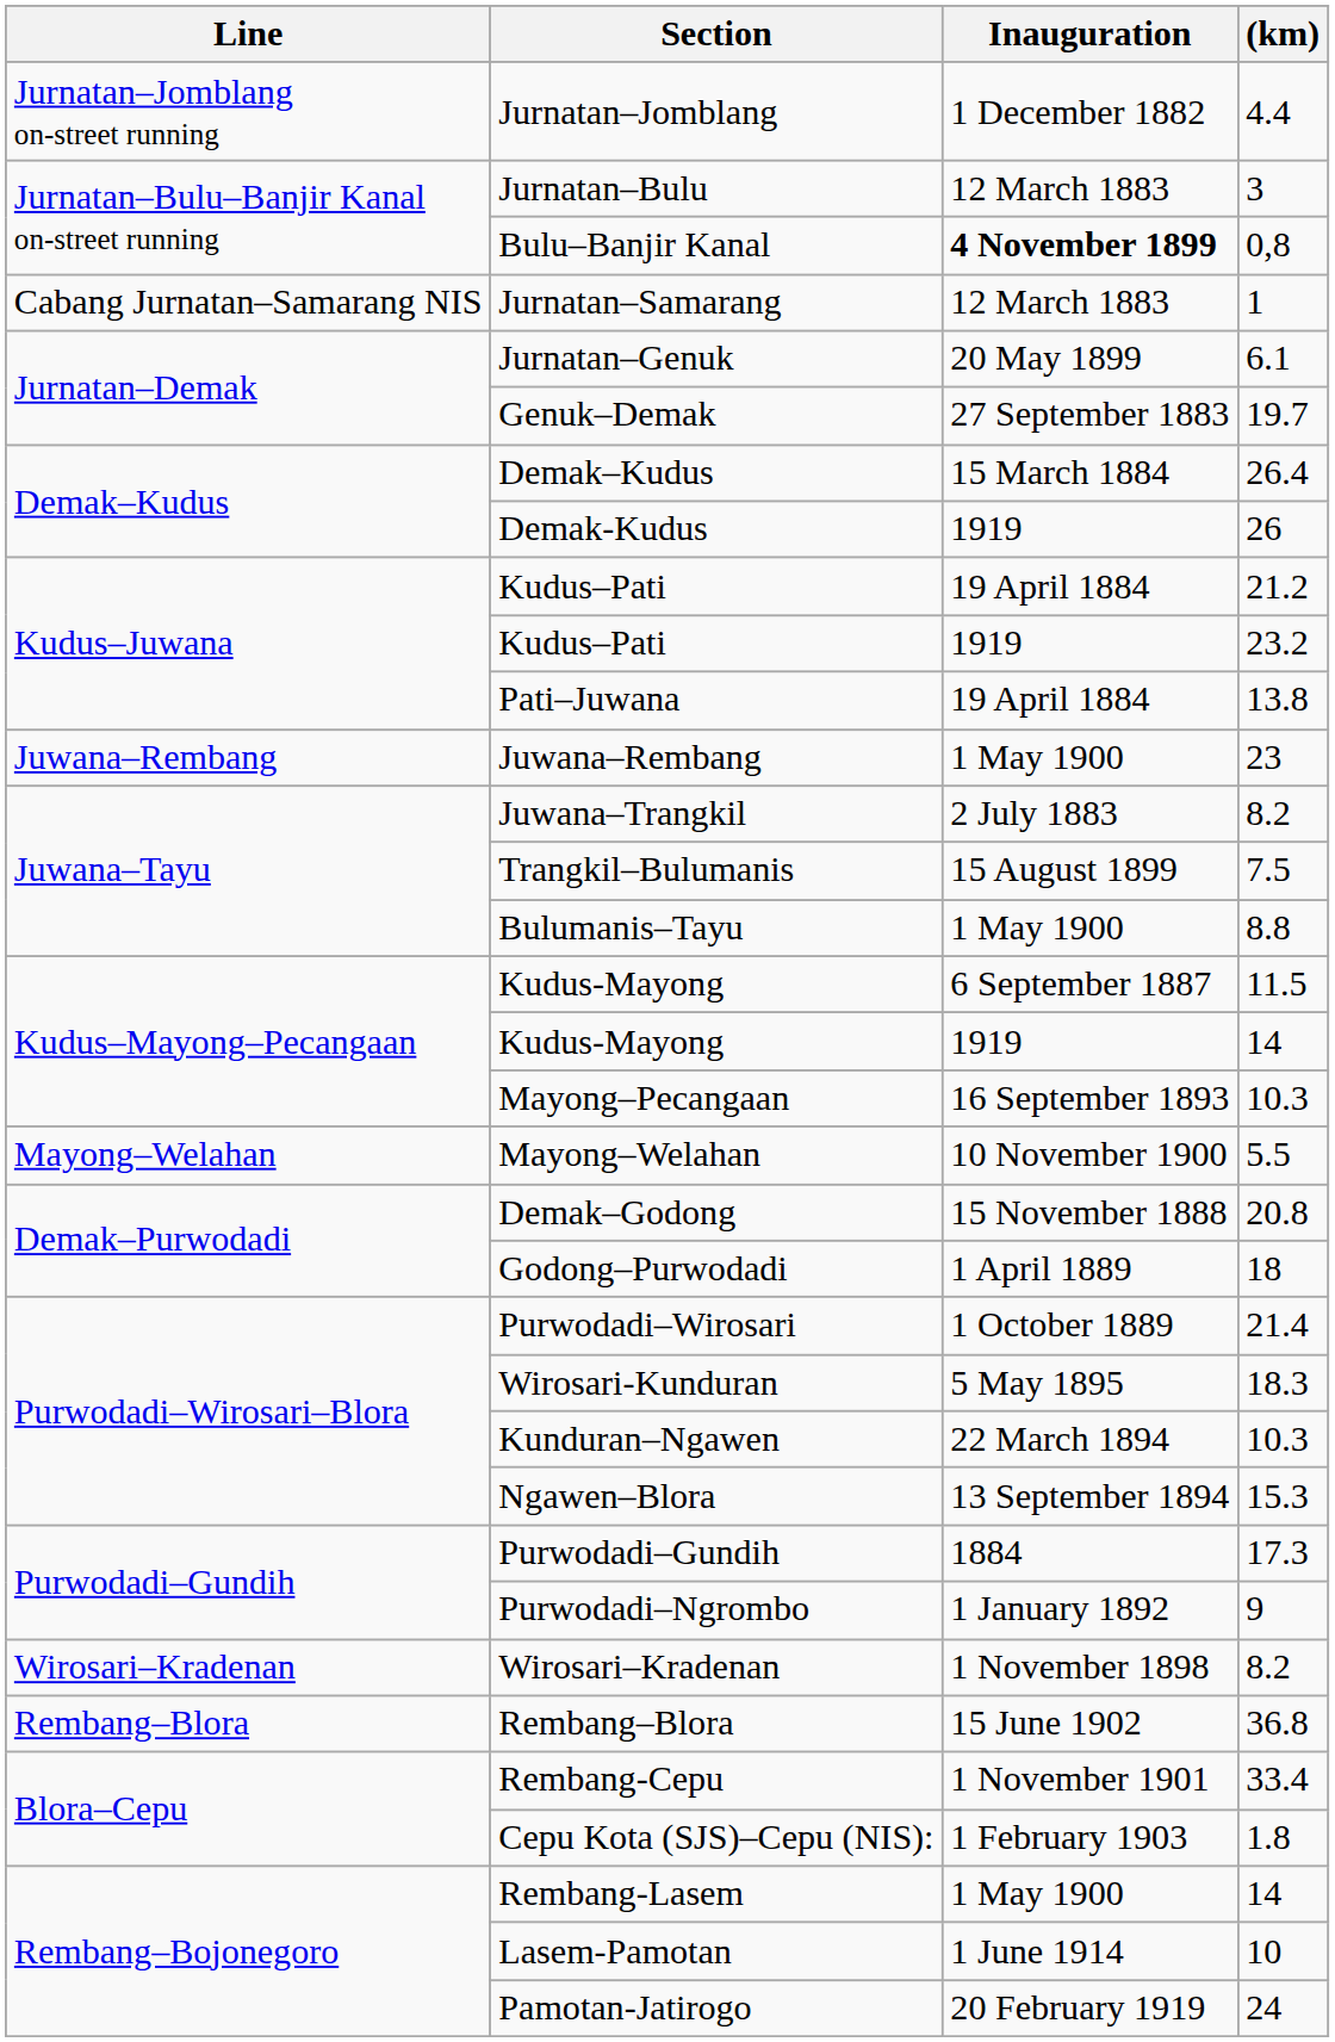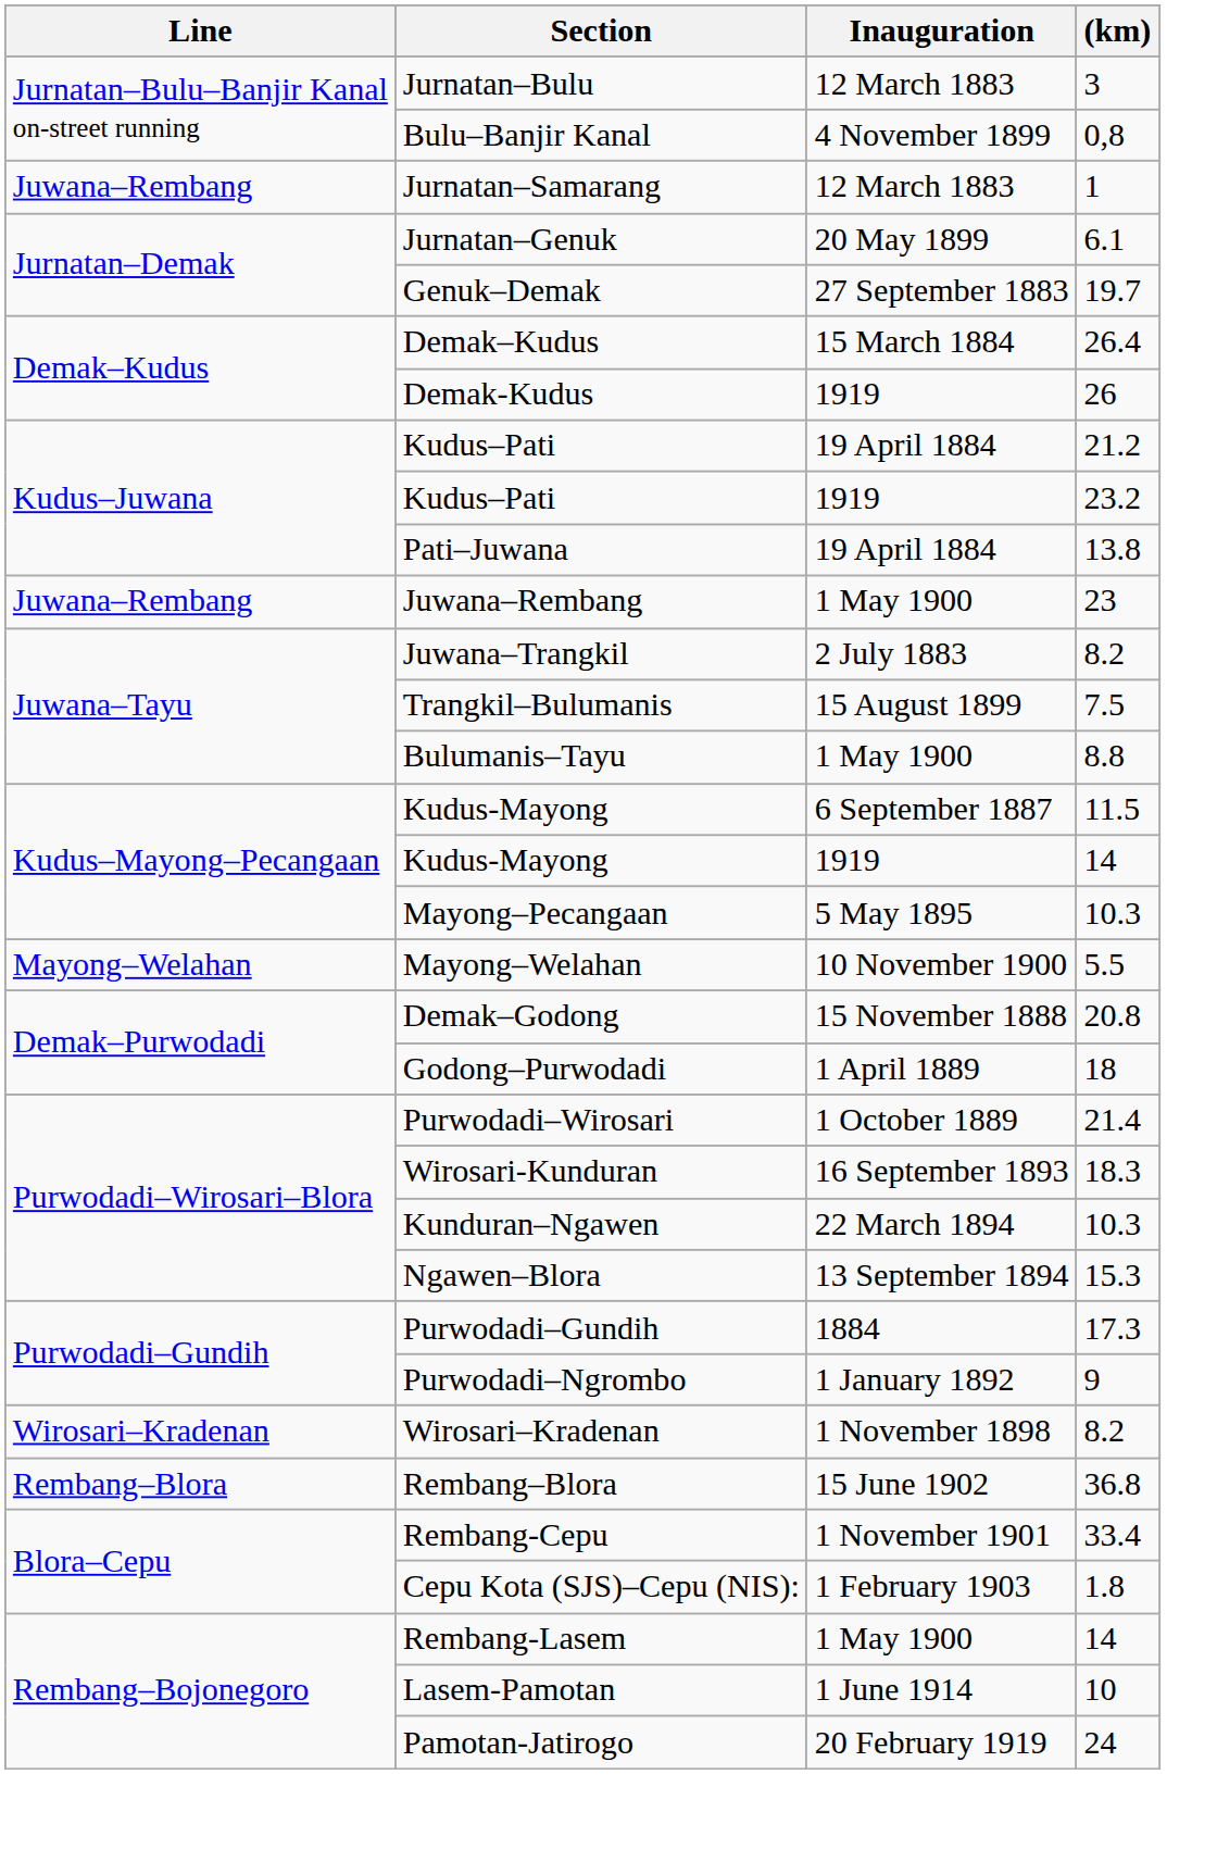 <table class="wikitable">
 <tr>
 <th>Line</th>
 <th>Section</th>
 <th>Inauguration</th>
 <th>(km)</th>
-</tr>
-<tr>
-<td><a href='#'>Jurnatan–Jomblang</a><br><small>on-street running</small></td>
-<td>Jurnatan–Jomblang</td>
-<td>1 December 1882</td>
-<td>4.4</td>
 </tr>
 <tr>
 <td rowspan="2"><a href='#'>Jurnatan–Bulu–Banjir Kanal</a><br><small>on-street running</small></td>
 <td>Jurnatan–Bulu</td>
 <td>12 March 1883</td>
 <td>3</td>
 </tr>
 <tr>
 <td>Bulu–Banjir Kanal</td>
-<td><strong>4 November 1899</strong></td>
+<td>4 November 1899</td>
 <td>0,8</td>
 </tr>
 <tr>
-<td>Cabang Jurnatan–Samarang NIS</td>
+<td><a href='#'>Juwana–Rembang</a></td>
 <td>Jurnatan–Samarang</td>
 <td>12 March 1883</td>
 <td>1</td>
 </tr>
 <tr>
 <td rowspan="2"><a href='#'>Jurnatan–Demak</a></td>
 <td>Jurnatan–Genuk</td>
 <td>20 May 1899</td>
 <td>6.1</td>
 </tr>
 <tr>
 <td>Genuk–Demak</td>
 <td>27 September 1883</td>
 <td>19.7</td>
 </tr>
 <tr>
 <td rowspan="2"><a href='#'>Demak–Kudus</a></td>
 <td>Demak–Kudus</td>
 <td>15 March 1884</td>
 <td>26.4</td>
 </tr>
 <tr>
 <td>Demak-Kudus</td>
 <td>1919</td>
 <td>26</td>
 </tr>
 <tr>
 <td rowspan="3"><a href='#'>Kudus–Juwana</a></td>
 <td>Kudus–Pati</td>
 <td>19 April 1884</td>
 <td>21.2</td>
 </tr>
 <tr>
 <td>Kudus–Pati</td>
 <td>1919</td>
 <td>23.2</td>
 </tr>
 <tr>
 <td>Pati–Juwana</td>
 <td>19 April 1884</td>
 <td>13.8</td>
 </tr>
 <tr>
 <td><a href='#'>Juwana–Rembang</a></td>
 <td>Juwana–Rembang</td>
 <td>1 May 1900</td>
 <td>23</td>
 </tr>
 <tr>
 <td rowspan="3"><a href='#'>Juwana–Tayu</a></td>
 <td>Juwana–Trangkil</td>
 <td>2 July 1883</td>
 <td>8.2</td>
 </tr>
 <tr>
 <td>Trangkil–Bulumanis</td>
 <td>15 August 1899</td>
 <td>7.5</td>
 </tr>
 <tr>
 <td>Bulumanis–Tayu</td>
 <td>1 May 1900</td>
 <td>8.8</td>
 </tr>
 <tr>
 <td rowspan="3"><a href='#'>Kudus–Mayong–Pecangaan</a></td>
 <td>Kudus-Mayong</td>
 <td>6 September 1887</td>
 <td>11.5</td>
 </tr>
 <tr>
 <td>Kudus-Mayong</td>
 <td>1919</td>
 <td>14</td>
 </tr>
 <tr>
 <td>Mayong–Pecangaan</td>
-<td>16 September 1893</td>
+<td>5 May 1895</td>
 <td>10.3</td>
 </tr>
 <tr>
 <td><a href='#'>Mayong–Welahan</a></td>
 <td>Mayong–Welahan</td>
 <td>10 November 1900</td>
 <td>5.5</td>
 </tr>
 <tr>
 <td rowspan="2"><a href='#'>Demak–Purwodadi</a></td>
 <td>Demak–Godong</td>
 <td>15 November 1888</td>
 <td>20.8</td>
 </tr>
 <tr>
 <td>Godong–Purwodadi</td>
 <td>1 April 1889</td>
 <td>18</td>
 </tr>
 <tr>
 <td rowspan="4"><a href='#'>Purwodadi–Wirosari–Blora</a></td>
 <td>Purwodadi–Wirosari</td>
 <td>1 October 1889</td>
 <td>21.4</td>
 </tr>
 <tr>
 <td>Wirosari-Kunduran</td>
-<td>5 May 1895</td>
+<td>16 September 1893</td>
 <td>18.3</td>
 </tr>
 <tr>
 <td>Kunduran–Ngawen</td>
 <td>22 March 1894</td>
 <td>10.3</td>
 </tr>
 <tr>
 <td>Ngawen–Blora</td>
 <td>13 September 1894</td>
 <td>15.3</td>
 </tr>
 <tr>
 <td colspan="1" rowspan="2"><a href='#'>Purwodadi–Gundih</a></td>
 <td>Purwodadi–Gundih</td>
 <td>1884</td>
 <td>17.3</td>
 </tr>
 <tr>
 <td>Purwodadi–Ngrombo</td>
 <td>1 January 1892</td>
 <td>9</td>
 </tr>
 <tr>
 <td><a href='#'>Wirosari–Kradenan</a></td>
 <td>Wirosari–Kradenan</td>
 <td>1 November 1898</td>
 <td>8.2</td>
 </tr>
 <tr>
 <td><a href='#'>Rembang–Blora</a></td>
 <td>Rembang–Blora</td>
 <td>15 June 1902</td>
 <td>36.8</td>
 </tr>
 <tr>
 <td rowspan="2"><a href='#'>Blora–Cepu</a></td>
 <td>Rembang-Cepu</td>
 <td>1 November 1901</td>
 <td>33.4</td>
 </tr>
 <tr>
 <td>Cepu Kota (SJS)–Cepu (NIS):</td>
 <td>1 February 1903</td>
 <td>1.8</td>
 </tr>
 <tr>
 <td rowspan="3"><a href='#'>Rembang–Bojonegoro</a></td>
 <td>Rembang-Lasem</td>
 <td>1 May 1900</td>
 <td>14</td>
 </tr>
 <tr>
 <td>Lasem-Pamotan</td>
 <td>1 June 1914</td>
 <td>10</td>
 </tr>
 <tr>
 <td>Pamotan-Jatirogo</td>
 <td>20 February 1919</td>
 <td>24</td>
 </tr>
 </table>
